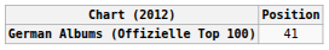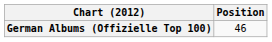 <table class="wikitable plainrowheaders" style="text-align:center">
 <tr>
 <th scope="col">Chart (2012)</th>
 <th scope="col">Position</th>
 </tr>
 <tr>
 <th scope="row">German Albums (Offizielle Top 100)</th>
-<td>41</td>
+<td>46</td>
 </tr>
 </table>
